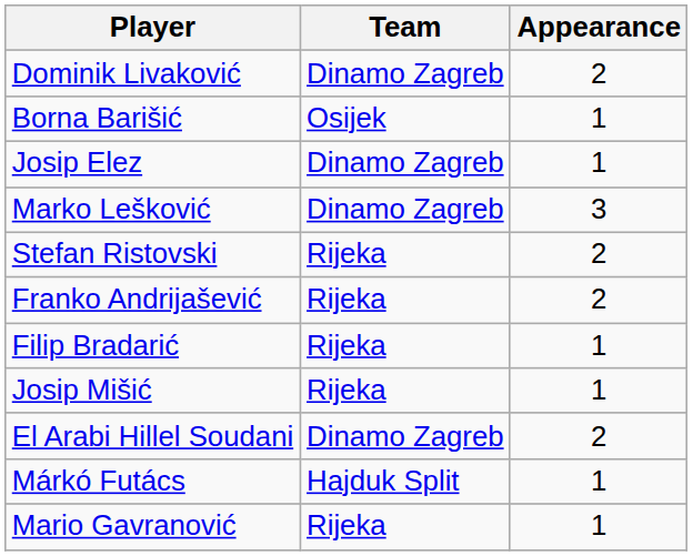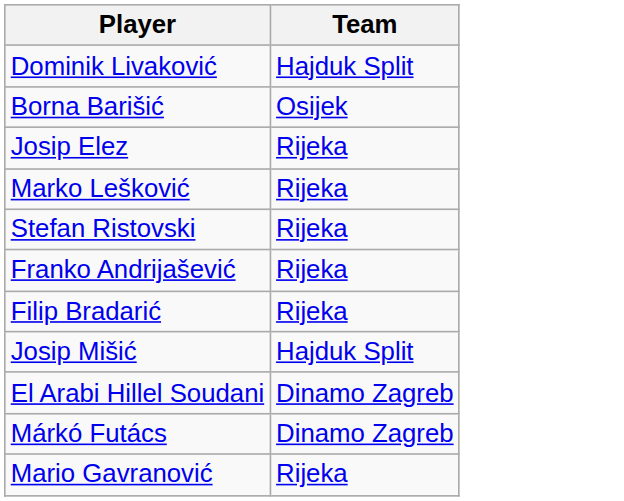 <table class="wikitable">
 <tr>
 <th>Player</th>
 <th>Team</th>
-<th>Appearance</th>
 </tr>
 <tr>
 <td> <a href='#'>Dominik Livaković</a></td>
-<td><a href='#'>Dinamo Zagreb</a></td>
-<td style="text-align:center;">2</td>
+<td><a href='#'>Hajduk Split</a></td>
 </tr>
 <tr>
 <td> <a href='#'>Borna Barišić</a></td>
 <td><a href='#'>Osijek</a></td>
-<td style="text-align:center;">1</td>
 </tr>
 <tr>
 <td> <a href='#'>Josip Elez</a></td>
-<td><a href='#'>Dinamo Zagreb</a></td>
-<td style="text-align:center;">1</td>
+<td><a href='#'>Rijeka</a></td>
 </tr>
 <tr>
 <td> <a href='#'>Marko Lešković</a></td>
-<td><a href='#'>Dinamo Zagreb</a></td>
-<td style="text-align:center;">3</td>
+<td><a href='#'>Rijeka</a></td>
 </tr>
 <tr>
 <td> <a href='#'>Stefan Ristovski</a></td>
 <td><a href='#'>Rijeka</a></td>
-<td style="text-align:center;">2</td>
 </tr>
 <tr>
 <td> <a href='#'>Franko Andrijašević</a></td>
 <td><a href='#'>Rijeka</a></td>
-<td style="text-align:center;">2</td>
 </tr>
 <tr>
 <td> <a href='#'>Filip Bradarić</a></td>
 <td><a href='#'>Rijeka</a></td>
-<td style="text-align:center;">1</td>
 </tr>
 <tr>
 <td> <a href='#'>Josip Mišić</a></td>
-<td><a href='#'>Rijeka</a></td>
-<td style="text-align:center;">1</td>
+<td><a href='#'>Hajduk Split</a></td>
 </tr>
 <tr>
 <td> <a href='#'>El Arabi Hillel Soudani</a></td>
 <td><a href='#'>Dinamo Zagreb</a></td>
-<td style="text-align:center;">2</td>
 </tr>
 <tr>
 <td> <a href='#'>Márkó Futács</a></td>
-<td><a href='#'>Hajduk Split</a></td>
-<td style="text-align:center;">1</td>
+<td><a href='#'>Dinamo Zagreb</a></td>
 </tr>
 <tr>
 <td> <a href='#'>Mario Gavranović</a></td>
 <td><a href='#'>Rijeka</a></td>
-<td style="text-align:center;">1</td>
 </tr>
 </table>
